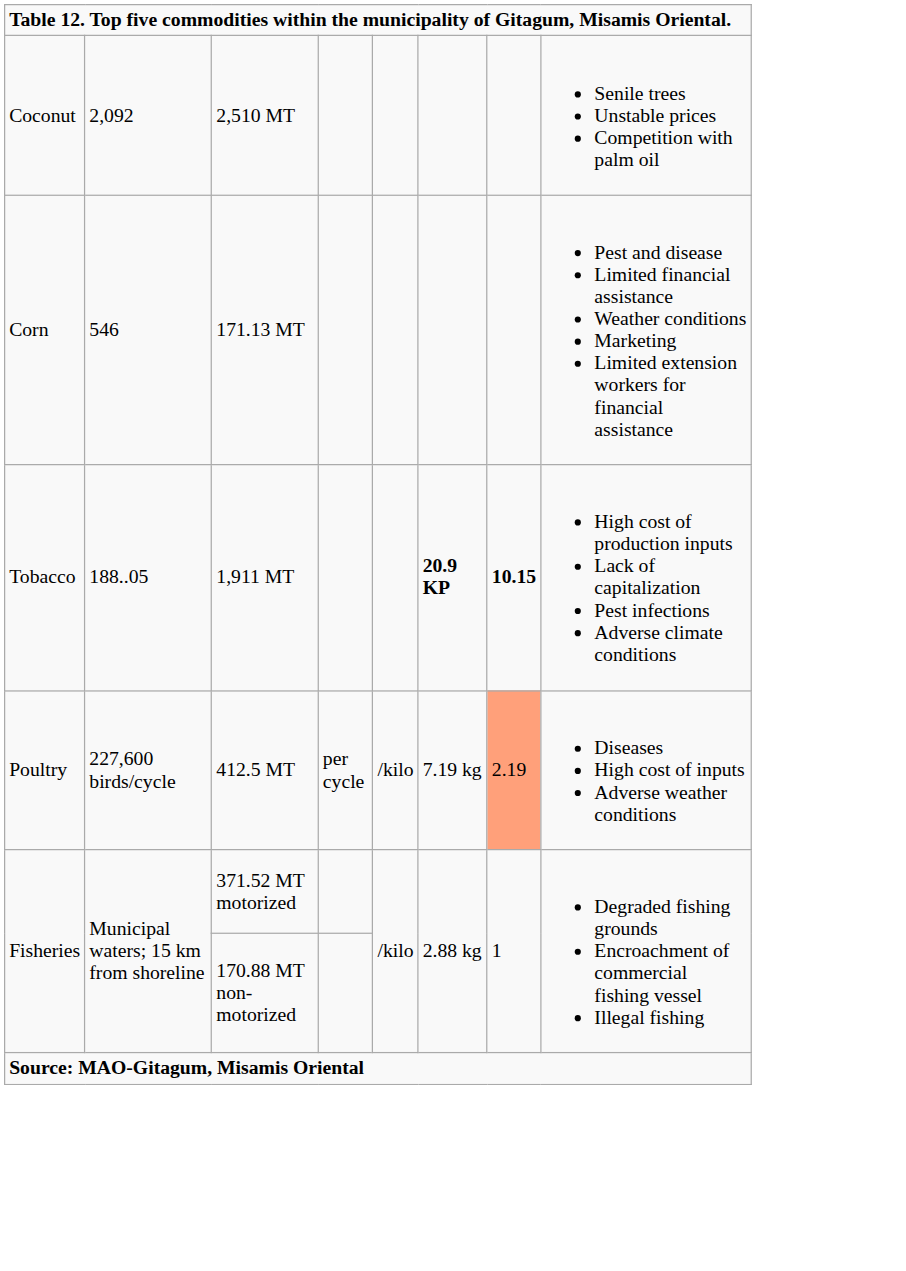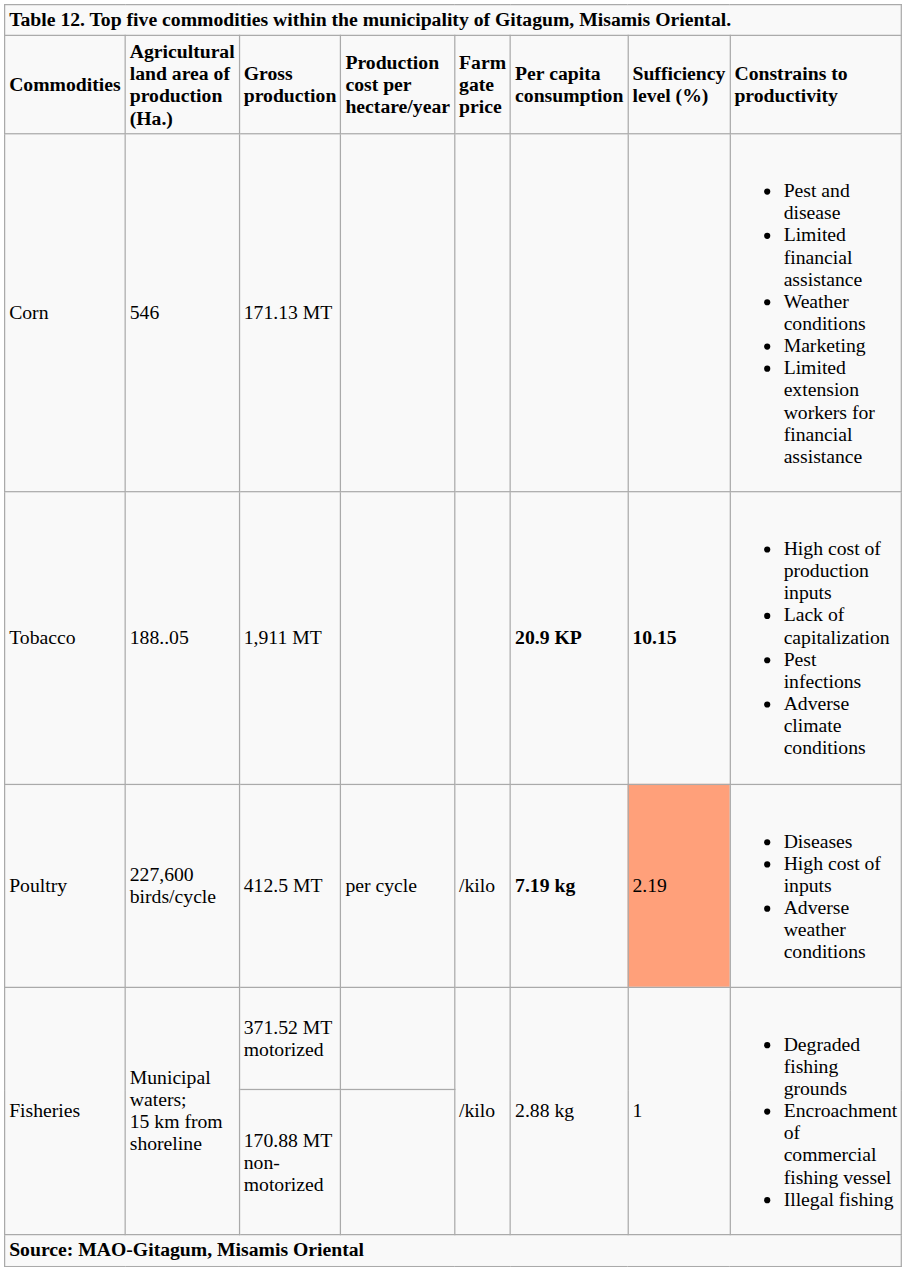 <table class="wikitable">
 <tr>
 <td colspan="8"><strong>Table 12. Top five commodities within the municipality of Gitagum, Misamis Oriental.</strong></td>
 </tr>
 <tr>
-<td>Coconut</td>
-<td>2,092</td>
-<td>2,510 MT</td>
-<td></td>
-<td></td>
-<td></td>
-<td></td>
-<td><br><ul><li>Senile trees</li><li>Unstable prices</li><li>Competition with palm oil</li></ul></td>
+<td><strong>Commodities</strong></td>
+<td><strong>Agricultural land area of production (Ha.)</strong></td>
+<td><strong>Gross production</strong></td>
+<td><strong>Production cost per hectare/year</strong></td>
+<td><strong>Farm gate price</strong></td>
+<td><strong>Per capita consumption</strong></td>
+<td><strong>Sufficiency level (%)</strong></td>
+<td><strong>Constrains to productivity</strong></td>
 </tr>
 <tr>
 <td>Corn</td>
 <td>546</td>
 <td>171.13 MT</td>
 <td></td>
 <td></td>
 <td></td>
 <td></td>
 <td><br><ul><li>Pest and disease</li><li>Limited financial assistance</li><li>Weather conditions</li><li>Marketing</li><li>Limited extension workers for financial assistance</li></ul></td>
 </tr>
 <tr>
 <td>Tobacco</td>
 <td>188..05</td>
 <td>1,911 MT</td>
 <td></td>
 <td></td>
 <td><strong>20.9 KP</strong></td>
 <td><strong>10.15</strong></td>
 <td><br><ul><li>High cost of production inputs</li><li>Lack of capitalization</li><li>Pest infections</li><li>Adverse climate conditions</li></ul></td>
 </tr>
 <tr>
 <td>Poultry</td>
 <td>227,600 birds/cycle</td>
 <td>412.5 MT</td>
 <td> per cycle</td>
 <td>/kilo</td>
-<td>7.19 kg</td>
+<td><strong>7.19 kg</strong></td>
 <td style="background: lightsalmon;">2.19</td>
 <td><br><ul><li>Diseases</li><li>High cost of inputs</li><li>Adverse weather conditions</li></ul></td>
 </tr>
 <tr>
 <td rowspan="2">Fisheries</td>
 <td rowspan="2">Municipal waters; 15 km from shoreline</td>
 <td>371.52 MT motorized</td>
 <td></td>
 <td rowspan="2">/kilo</td>
 <td rowspan="2">2.88 kg</td>
 <td rowspan="2">1</td>
 <td rowspan="2"><br><ul><li>Degraded fishing grounds</li><li>Encroachment of commercial fishing vessel</li><li>Illegal fishing</li></ul></td>
 </tr>
 <tr>
 <td>170.88 MT non-motorized</td>
 <td></td>
 </tr>
 <tr>
 <td colspan="8"><strong>Source:  MAO-Gitagum, Misamis Oriental</strong></td>
 </tr>
 </table>
